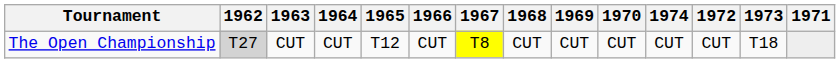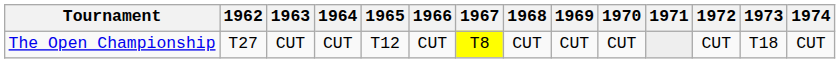 <table class="wikitable" style="font-size:95%;text-align:center;">
 <tr>
 <th>Tournament</th>
 <th>1962</th>
 <th>1963</th>
 <th>1964</th>
 <th>1965</th>
 <th>1966</th>
 <th>1967</th>
 <th>1968</th>
 <th>1969</th>
 <th>1970</th>
-<th>1974</th>
+<th>1971</th>
 <th>1972</th>
 <th>1973</th>
-<th>1971</th>
+<th>1974</th>
 </tr>
 <tr>
 <td align=left><a href='#'>The Open Championship</a></td>
-<td style="background: lightgrey;">T27</td>
+<td>T27</td>
 <td>CUT</td>
 <td>CUT</td>
 <td>T12</td>
 <td>CUT</td>
 <td style="background:yellow;">T8</td>
 <td>CUT</td>
 <td>CUT</td>
 <td>CUT</td>
-<td>CUT</td>
+<td style="background:#eeeeee;"></td>
 <td>CUT</td>
 <td>T18</td>
-<td style="background:#eeeeee;"></td>
+<td>CUT</td>
 </tr>
 </table>
